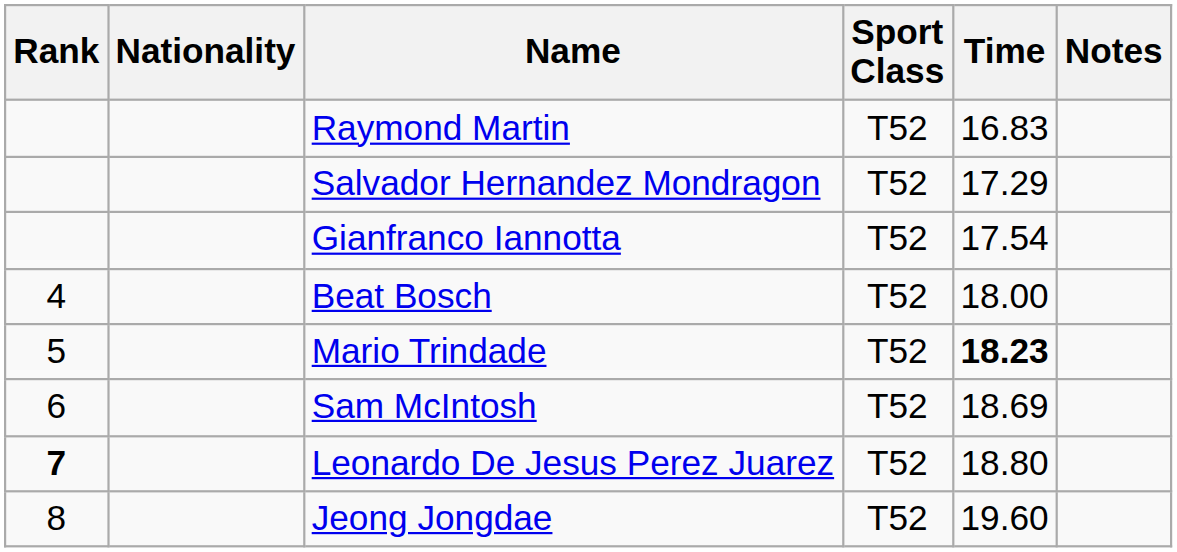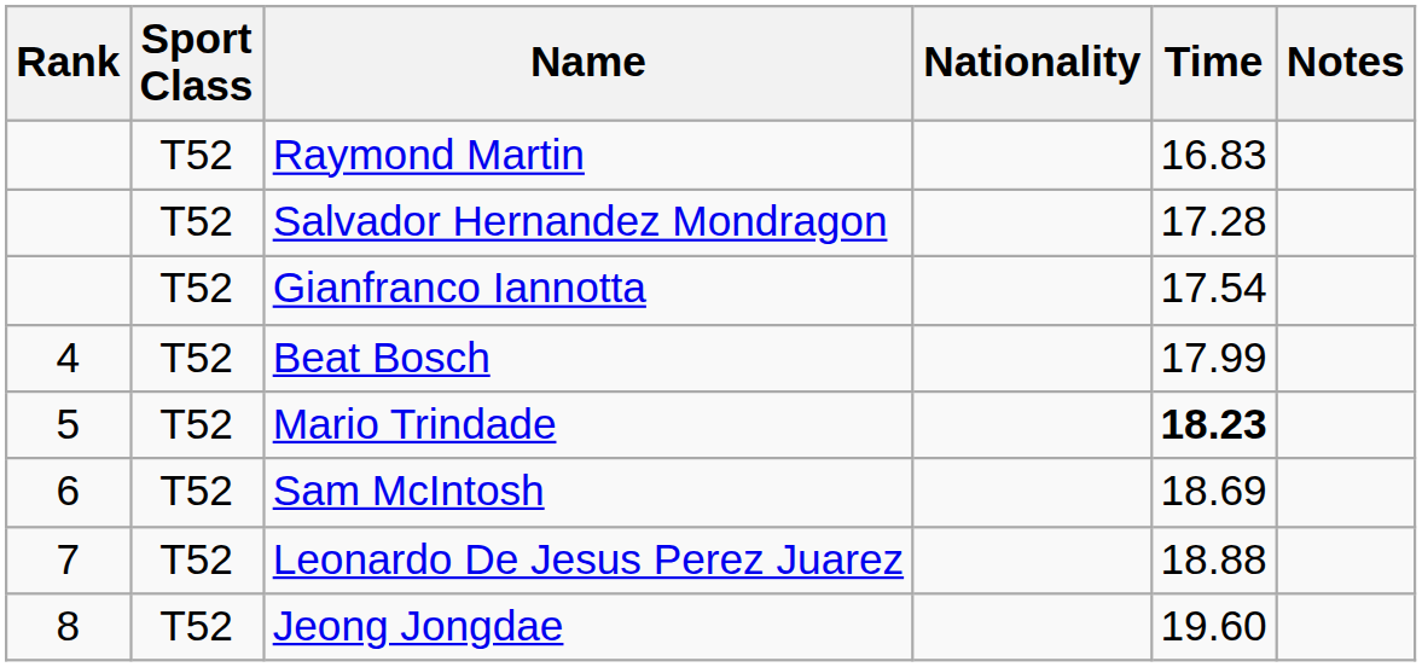 <table class="wikitable sortable" style="text-align:center">
 <tr>
 <th>Rank</th>
+<th>Sport<br>Class</th>
+<th>Name</th>
 <th>Nationality</th>
-<th>Name</th>
-<th>Sport<br>Class</th>
 <th>Time</th>
 <th>Notes</th>
 </tr>
 <tr>
 <td></td>
+<td>T52</td>
+<td align=left><a href='#'>Raymond Martin</a></td>
 <td align=left></td>
-<td align=left><a href='#'>Raymond Martin</a></td>
-<td>T52</td>
 <td>16.83</td>
 <td></td>
 </tr>
 <tr>
 <td></td>
+<td>T52</td>
+<td align=left><a href='#'>Salvador Hernandez Mondragon</a></td>
 <td align=left></td>
-<td align=left><a href='#'>Salvador Hernandez Mondragon</a></td>
-<td>T52</td>
-<td>17.29</td>
+<td>17.28</td>
 <td></td>
 </tr>
 <tr>
 <td></td>
+<td>T52</td>
+<td align=left><a href='#'>Gianfranco Iannotta</a></td>
 <td align=left></td>
-<td align=left><a href='#'>Gianfranco Iannotta</a></td>
-<td>T52</td>
 <td>17.54</td>
 <td></td>
 </tr>
 <tr>
 <td>4</td>
+<td>T52</td>
+<td align=left><a href='#'>Beat Bosch</a></td>
 <td align=left></td>
-<td align=left><a href='#'>Beat Bosch</a></td>
-<td>T52</td>
-<td>18.00</td>
+<td>17.99</td>
 <td></td>
 </tr>
 <tr>
 <td>5</td>
+<td>T52</td>
+<td align=left><a href='#'>Mario Trindade</a></td>
 <td align=left></td>
-<td align=left><a href='#'>Mario Trindade</a></td>
-<td>T52</td>
 <td><strong>18.23</strong></td>
 <td></td>
 </tr>
 <tr>
 <td>6</td>
+<td>T52</td>
+<td align=left><a href='#'>Sam McIntosh</a></td>
 <td align=left></td>
-<td align=left><a href='#'>Sam McIntosh</a></td>
-<td>T52</td>
 <td>18.69</td>
 <td></td>
 </tr>
 <tr>
-<td><strong>7</strong></td>
+<td>7</td>
+<td>T52</td>
+<td align=left><a href='#'>Leonardo De Jesus Perez Juarez</a></td>
 <td align=left></td>
-<td align=left><a href='#'>Leonardo De Jesus Perez Juarez</a></td>
-<td>T52</td>
-<td>18.80</td>
+<td>18.88</td>
 <td></td>
 </tr>
 <tr>
 <td>8</td>
+<td>T52</td>
+<td align=left><a href='#'>Jeong Jongdae</a></td>
 <td align=left></td>
-<td align=left><a href='#'>Jeong Jongdae</a></td>
-<td>T52</td>
 <td>19.60</td>
 <td></td>
 </tr>
 </table>
